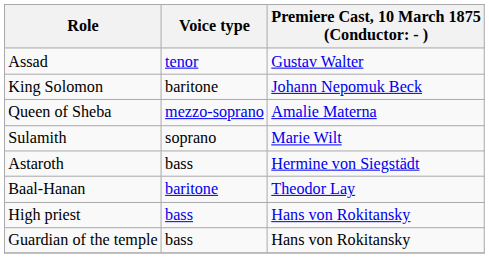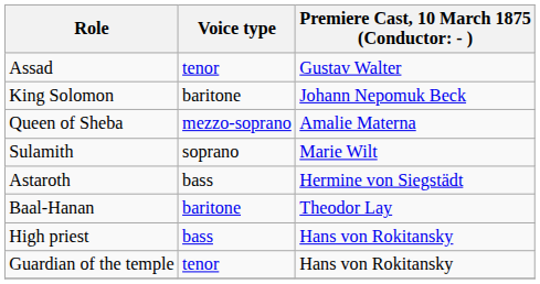 <table class="wikitable">
 <tr>
 <th>Role</th>
 <th>Voice type</th>
 <th>Premiere Cast, 10 March 1875 <br>(Conductor: - )</th>
 </tr>
 <tr>
 <td>Assad</td>
 <td><a href='#'>tenor</a></td>
 <td><a href='#'>Gustav Walter</a></td>
 </tr>
 <tr>
 <td>King Solomon</td>
 <td>baritone</td>
 <td><a href='#'>Johann Nepomuk Beck</a></td>
 </tr>
 <tr>
 <td>Queen of Sheba</td>
 <td><a href='#'>mezzo-soprano</a></td>
 <td><a href='#'>Amalie Materna</a></td>
 </tr>
 <tr>
 <td>Sulamith</td>
 <td>soprano</td>
 <td><a href='#'>Marie Wilt</a></td>
 </tr>
 <tr>
 <td>Astaroth</td>
 <td>bass</td>
 <td><a href='#'>Hermine von Siegstädt</a></td>
 </tr>
 <tr>
 <td>Baal-Hanan</td>
 <td><a href='#'>baritone</a></td>
 <td><a href='#'>Theodor Lay</a></td>
 </tr>
 <tr>
 <td>High priest</td>
 <td><a href='#'>bass</a></td>
 <td><a href='#'>Hans von Rokitansky</a></td>
 </tr>
 <tr>
 <td>Guardian of the temple</td>
-<td>bass</td>
+<td><a href='#'>tenor</a></td>
 <td>Hans von Rokitansky</td>
 </tr>
 <tr>
 </tr>
 </table>
